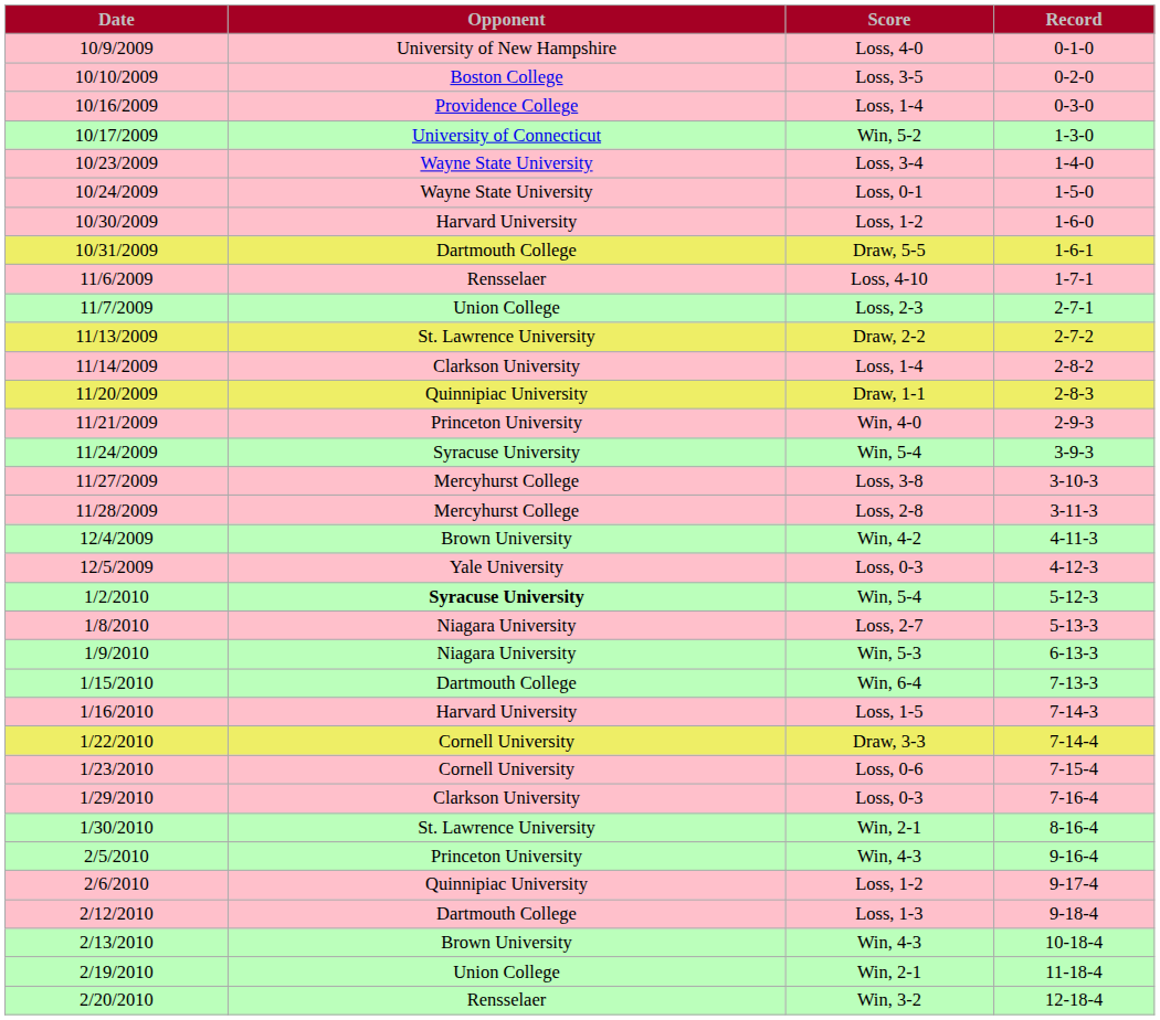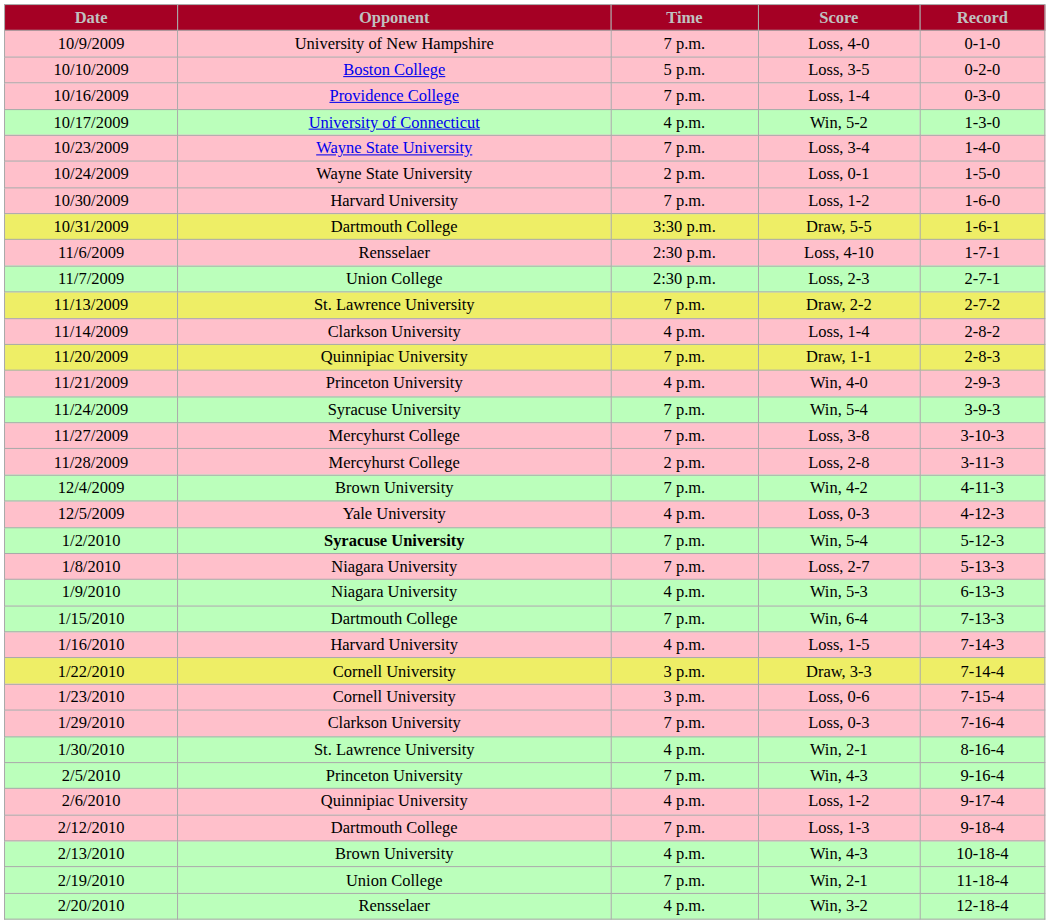 <table class="wikitable" style="width:80%;">
 <tr style="text-align:center; background:#a50024; color:silver;">
 <td><strong>Date</strong></td>
 <td><strong>Opponent</strong></td>
+<td><strong>Time</strong></td>
 <td><strong>Score</strong></td>
 <td><strong>Record</strong></td>
 </tr>
 <tr style="text-align:center; background:pink;">
 <td>10/9/2009</td>
 <td>University of New Hampshire</td>
+<td>7 p.m.</td>
 <td>Loss, 4-0 </td>
 <td>0-1-0</td>
 </tr>
 <tr style="text-align:center; background:pink;">
 <td>10/10/2009</td>
 <td><a href='#'>Boston College</a></td>
+<td>5 p.m.</td>
 <td>Loss, 3-5</td>
 <td>0-2-0</td>
 </tr>
 <tr style="text-align:center; background:pink;">
 <td>10/16/2009</td>
 <td><a href='#'>Providence College</a></td>
+<td>7 p.m.</td>
 <td>Loss, 1-4</td>
 <td>0-3-0</td>
 </tr>
 <tr style="text-align:center; background:#bfb;">
 <td>10/17/2009</td>
 <td><a href='#'>University of Connecticut</a></td>
+<td>4 p.m.</td>
 <td>Win, 5-2</td>
 <td>1-3-0</td>
 </tr>
 <tr style="text-align:center; background:pink;">
 <td>10/23/2009</td>
 <td><a href='#'>Wayne State University</a></td>
+<td>7 p.m.</td>
 <td>Loss, 3-4</td>
 <td>1-4-0</td>
 </tr>
 <tr style="text-align:center; background:pink;">
 <td>10/24/2009</td>
 <td>Wayne State University</td>
+<td>2 p.m.</td>
 <td>Loss, 0-1</td>
 <td>1-5-0</td>
 </tr>
 <tr style="text-align:center; background:pink;">
 <td>10/30/2009</td>
 <td>Harvard University</td>
+<td>7 p.m.</td>
 <td>Loss, 1-2</td>
 <td>1-6-0</td>
 </tr>
 <tr style="text-align:center; background:#EEEE66;">
 <td>10/31/2009</td>
 <td>Dartmouth College</td>
+<td>3:30 p.m.</td>
 <td>Draw, 5-5</td>
 <td>1-6-1</td>
 </tr>
 <tr style="text-align:center; background:pink;">
 <td>11/6/2009</td>
 <td>Rensselaer</td>
+<td>2:30 p.m.</td>
 <td>Loss, 4-10</td>
 <td>1-7-1</td>
 </tr>
 <tr style="text-align:center; background:#bfb;">
 <td>11/7/2009</td>
 <td>Union College</td>
+<td>2:30 p.m.</td>
 <td>Loss, 2-3</td>
 <td>2-7-1</td>
 </tr>
 <tr style="text-align:center; background:#EEEE66;">
 <td>11/13/2009</td>
 <td>St. Lawrence University</td>
+<td>7 p.m.</td>
 <td>Draw, 2-2</td>
 <td>2-7-2</td>
 </tr>
 <tr style="text-align:center; background:pink;">
 <td>11/14/2009</td>
 <td>Clarkson University</td>
+<td>4 p.m.</td>
 <td>Loss, 1-4</td>
 <td>2-8-2</td>
 </tr>
 <tr style="text-align:center; background:#EEEE66;">
 <td>11/20/2009</td>
 <td>Quinnipiac University</td>
+<td>7 p.m.</td>
 <td>Draw, 1-1</td>
 <td>2-8-3</td>
 </tr>
 <tr style="text-align:center; background:pink;">
 <td>11/21/2009</td>
 <td>Princeton University</td>
+<td>4 p.m.</td>
 <td>Win, 4-0</td>
 <td>2-9-3</td>
 </tr>
 <tr style="text-align:center; background:#bfb;">
 <td>11/24/2009</td>
 <td>Syracuse University</td>
+<td>7 p.m.</td>
 <td>Win, 5-4</td>
 <td>3-9-3</td>
 </tr>
 <tr style="text-align:center; background:pink;">
 <td>11/27/2009</td>
 <td>Mercyhurst College</td>
+<td>7 p.m.</td>
 <td>Loss, 3-8</td>
 <td>3-10-3</td>
 </tr>
 <tr style="text-align:center; background:pink;">
 <td>11/28/2009</td>
 <td>Mercyhurst College</td>
+<td>2 p.m.</td>
 <td>Loss, 2-8</td>
 <td>3-11-3</td>
 </tr>
 <tr style="text-align:center; background:#bfb;">
 <td>12/4/2009</td>
 <td>Brown University</td>
+<td>7 p.m.</td>
 <td>Win, 4-2</td>
 <td>4-11-3</td>
 </tr>
 <tr style="text-align:center; background:pink;">
 <td>12/5/2009</td>
 <td>Yale University</td>
+<td>4 p.m.</td>
 <td>Loss, 0-3</td>
 <td>4-12-3</td>
 </tr>
 <tr style="text-align:center; background:#bfb;">
 <td>1/2/2010</td>
 <td><strong>Syracuse University</strong></td>
+<td>7 p.m.</td>
 <td>Win, 5-4</td>
 <td>5-12-3</td>
 </tr>
 <tr style="text-align:center; background:pink;">
 <td>1/8/2010</td>
 <td>Niagara University</td>
+<td>7 p.m.</td>
 <td>Loss, 2-7</td>
 <td>5-13-3</td>
 </tr>
 <tr style="text-align:center; background:#bfb;">
 <td>1/9/2010</td>
 <td>Niagara University</td>
+<td>4 p.m.</td>
 <td>Win, 5-3</td>
 <td>6-13-3</td>
 </tr>
 <tr style="text-align:center; background:#bfb;">
 <td>1/15/2010</td>
 <td>Dartmouth College</td>
+<td>7 p.m.</td>
 <td>Win, 6-4</td>
 <td>7-13-3</td>
 </tr>
 <tr style="text-align:center; background:pink;">
 <td>1/16/2010</td>
 <td>Harvard University</td>
+<td>4 p.m.</td>
 <td>Loss, 1-5</td>
 <td>7-14-3</td>
 </tr>
 <tr style="text-align:center; background:#EEEE66;">
 <td>1/22/2010</td>
 <td>Cornell University</td>
+<td>3 p.m.</td>
 <td>Draw, 3-3</td>
 <td>7-14-4</td>
 </tr>
 <tr style="text-align:center; background:pink;">
 <td>1/23/2010</td>
 <td>Cornell University</td>
+<td>3 p.m.</td>
 <td>Loss, 0-6</td>
 <td>7-15-4</td>
 </tr>
 <tr style="text-align:center; background:pink;">
 <td>1/29/2010</td>
 <td>Clarkson University</td>
+<td>7 p.m.</td>
 <td>Loss, 0-3</td>
 <td>7-16-4</td>
 </tr>
 <tr style="text-align:center; background:#bfb;">
 <td>1/30/2010</td>
 <td>St. Lawrence University</td>
+<td>4 p.m.</td>
 <td>Win, 2-1</td>
 <td>8-16-4</td>
 </tr>
 <tr style="text-align:center; background:#bfb;">
 <td>2/5/2010</td>
 <td>Princeton University</td>
+<td>7 p.m.</td>
 <td>Win, 4-3</td>
 <td>9-16-4</td>
 </tr>
 <tr style="text-align:center; background:pink;">
 <td>2/6/2010</td>
 <td>Quinnipiac University</td>
+<td>4 p.m.</td>
 <td>Loss, 1-2</td>
 <td>9-17-4</td>
 </tr>
 <tr style="text-align:center; background:pink;">
 <td>2/12/2010</td>
 <td>Dartmouth College</td>
+<td>7 p.m.</td>
 <td>Loss, 1-3</td>
 <td>9-18-4</td>
 </tr>
 <tr style="text-align:center; background:#bfb;">
 <td>2/13/2010</td>
 <td>Brown University</td>
+<td>4 p.m.</td>
 <td>Win, 4-3</td>
 <td>10-18-4</td>
 </tr>
 <tr style="text-align:center; background:#bfb;">
 <td>2/19/2010</td>
 <td>Union College</td>
+<td>7 p.m.</td>
 <td>Win, 2-1</td>
 <td>11-18-4</td>
 </tr>
 <tr style="text-align:center; background:#bfb;">
 <td>2/20/2010</td>
 <td>Rensselaer</td>
+<td>4 p.m.</td>
 <td>Win, 3-2</td>
 <td>12-18-4</td>
 </tr>
 </table>
